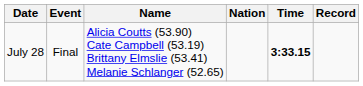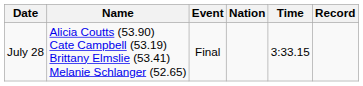 <table class=wikitable style=text-align:center>
 <tr>
 <th>Date</th>
+<th>Name</th>
 <th>Event</th>
-<th>Name</th>
 <th>Nation</th>
 <th>Time</th>
 <th>Record</th>
 </tr>
 <tr>
 <td>July 28</td>
+<td align=left><a href='#'>Alicia Coutts</a> (53.90) <br> <a href='#'>Cate Campbell</a> (53.19) <br><a href='#'>Brittany Elmslie</a> (53.41) <br> <a href='#'>Melanie Schlanger</a> (52.65)</td>
 <td>Final</td>
-<td align=left><a href='#'>Alicia Coutts</a> (53.90) <br> <a href='#'>Cate Campbell</a> (53.19) <br><a href='#'>Brittany Elmslie</a> (53.41) <br> <a href='#'>Melanie Schlanger</a> (52.65)</td>
 <td align=left></td>
-<td><strong>3:33.15</strong></td>
+<td>3:33.15</td>
 <td></td>
 </tr>
 </table>
